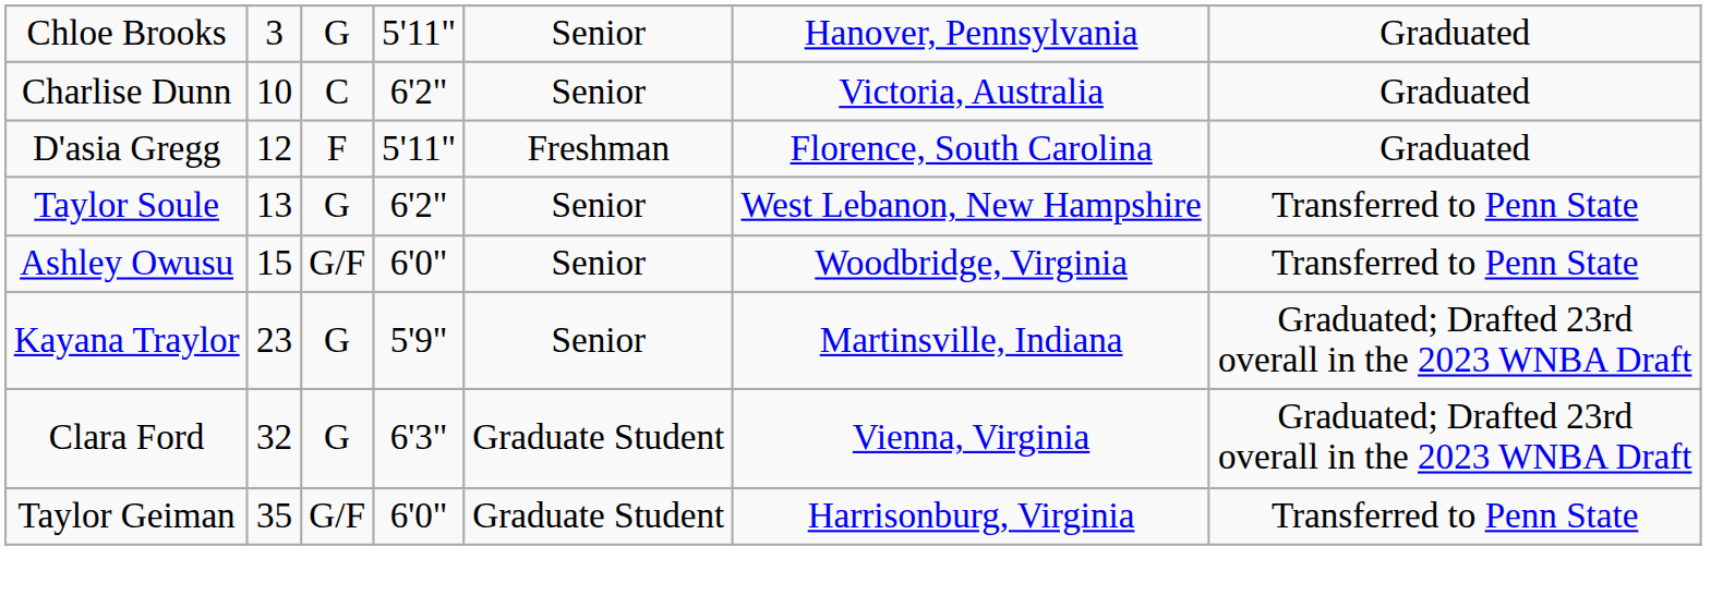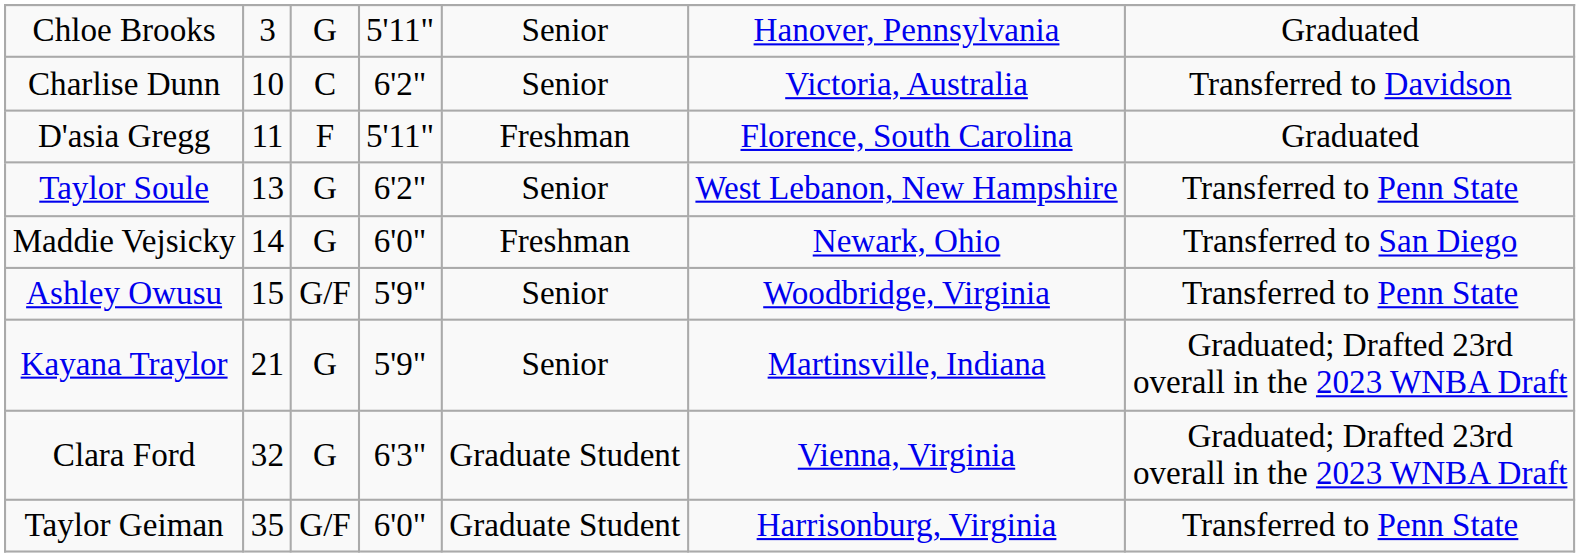 <table class="wikitable sortable" border="1" style="text-align: center;">
 <tr align=center>
 </tr>
 <tr>
 <td>Chloe Brooks</td>
 <td>3</td>
 <td>G</td>
 <td>5'11"</td>
 <td> Senior</td>
 <td><a href='#'>Hanover, Pennsylvania</a></td>
 <td>Graduated</td>
 </tr>
 <tr>
 <td>Charlise Dunn</td>
 <td>10</td>
 <td>C</td>
 <td>6'2"</td>
 <td>Senior</td>
 <td><a href='#'>Victoria, Australia</a></td>
-<td>Graduated</td>
+<td>Transferred to <a href='#'>Davidson</a></td>
 </tr>
 <tr>
 <td>D'asia Gregg</td>
-<td>12</td>
+<td>11</td>
 <td>F</td>
 <td>5'11"</td>
 <td>Freshman</td>
 <td><a href='#'>Florence, South Carolina</a></td>
 <td>Graduated</td>
 </tr>
 <tr>
 <td><a href='#'>Taylor Soule</a></td>
 <td>13</td>
 <td>G</td>
 <td>6'2"</td>
 <td>Senior</td>
 <td><a href='#'>West Lebanon, New Hampshire</a></td>
 <td>Transferred to <a href='#'>Penn State</a></td>
 </tr>
 <tr>
+<td>Maddie Vejsicky</td>
+<td>14</td>
+<td>G</td>
+<td>6'0"</td>
+<td>Freshman</td>
+<td><a href='#'>Newark, Ohio</a></td>
+<td>Transferred to <a href='#'>San Diego</a></td>
+</tr>
+<tr>
 <td><a href='#'>Ashley Owusu</a></td>
 <td>15</td>
 <td>G/F</td>
-<td>6'0"</td>
+<td>5'9"</td>
 <td>Senior</td>
 <td><a href='#'>Woodbridge, Virginia</a></td>
 <td>Transferred to <a href='#'>Penn State</a></td>
 </tr>
 <tr>
 <td><a href='#'>Kayana Traylor</a></td>
-<td>23</td>
+<td>21</td>
 <td>G</td>
 <td>5'9"</td>
 <td>Senior</td>
 <td><a href='#'>Martinsville, Indiana</a></td>
 <td>Graduated; Drafted 23rd<br>overall in the <a href='#'>2023 WNBA Draft</a></td>
 </tr>
 <tr>
 <td>Clara Ford</td>
 <td>32</td>
 <td>G</td>
 <td>6'3"</td>
 <td>Graduate Student</td>
 <td><a href='#'>Vienna, Virginia</a></td>
 <td>Graduated; Drafted 23rd<br>overall in the <a href='#'>2023 WNBA Draft</a></td>
 </tr>
 <tr>
 <td>Taylor Geiman</td>
 <td>35</td>
 <td>G/F</td>
 <td>6'0"</td>
 <td>Graduate Student</td>
 <td><a href='#'>Harrisonburg, Virginia</a></td>
 <td>Transferred to <a href='#'>Penn State</a></td>
 </tr>
 </table>
